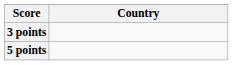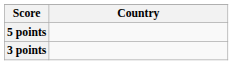 <table class="wikitable">
 <tr>
 </tr>
 <tr>
 <th scope="col">Score</th>
 <th scope="col">Country</th>
 </tr>
 <tr>
+<th scope="row" width=20%>5 points</th>
+<td></td>
+</tr>
+<tr>
 <th scope="row" width=20%>3 points</th>
 <td></td>
 </tr>
-<tr>
-<th scope="row" width=20%>5 points</th>
-<td></td>
-</tr>
 </table>
